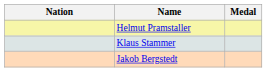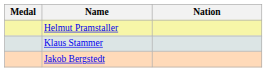 <table class=wikitable style="border:1px solid #AAAAAA;font-size:90%">
 <tr bgcolor="#E4E4E4">
+<th width=50>Medal</th>
+<th width=160>Name</th>
 <th width=160>Nation</th>
-<th width=160>Name</th>
-<th width=50>Medal</th>
 </tr>
 <tr bgcolor="#F7F6A8">
+<td align="center"></td>
+<td><a href='#'>Helmut Pramstaller</a></td>
 <td></td>
-<td><a href='#'>Helmut Pramstaller</a></td>
-<td align="center"></td>
 </tr>
 <tr bgcolor="#DCE5E5">
+<td align="center"></td>
+<td><a href='#'>Klaus Stammer</a></td>
 <td></td>
-<td><a href='#'>Klaus Stammer</a></td>
-<td align="center"></td>
 </tr>
 <tr bgcolor="#FFDAB9">
+<td align="center"></td>
+<td><a href='#'>Jakob Bergstedt</a></td>
 <td></td>
-<td><a href='#'>Jakob Bergstedt</a></td>
-<td align="center"></td>
 </tr>
 </table>
